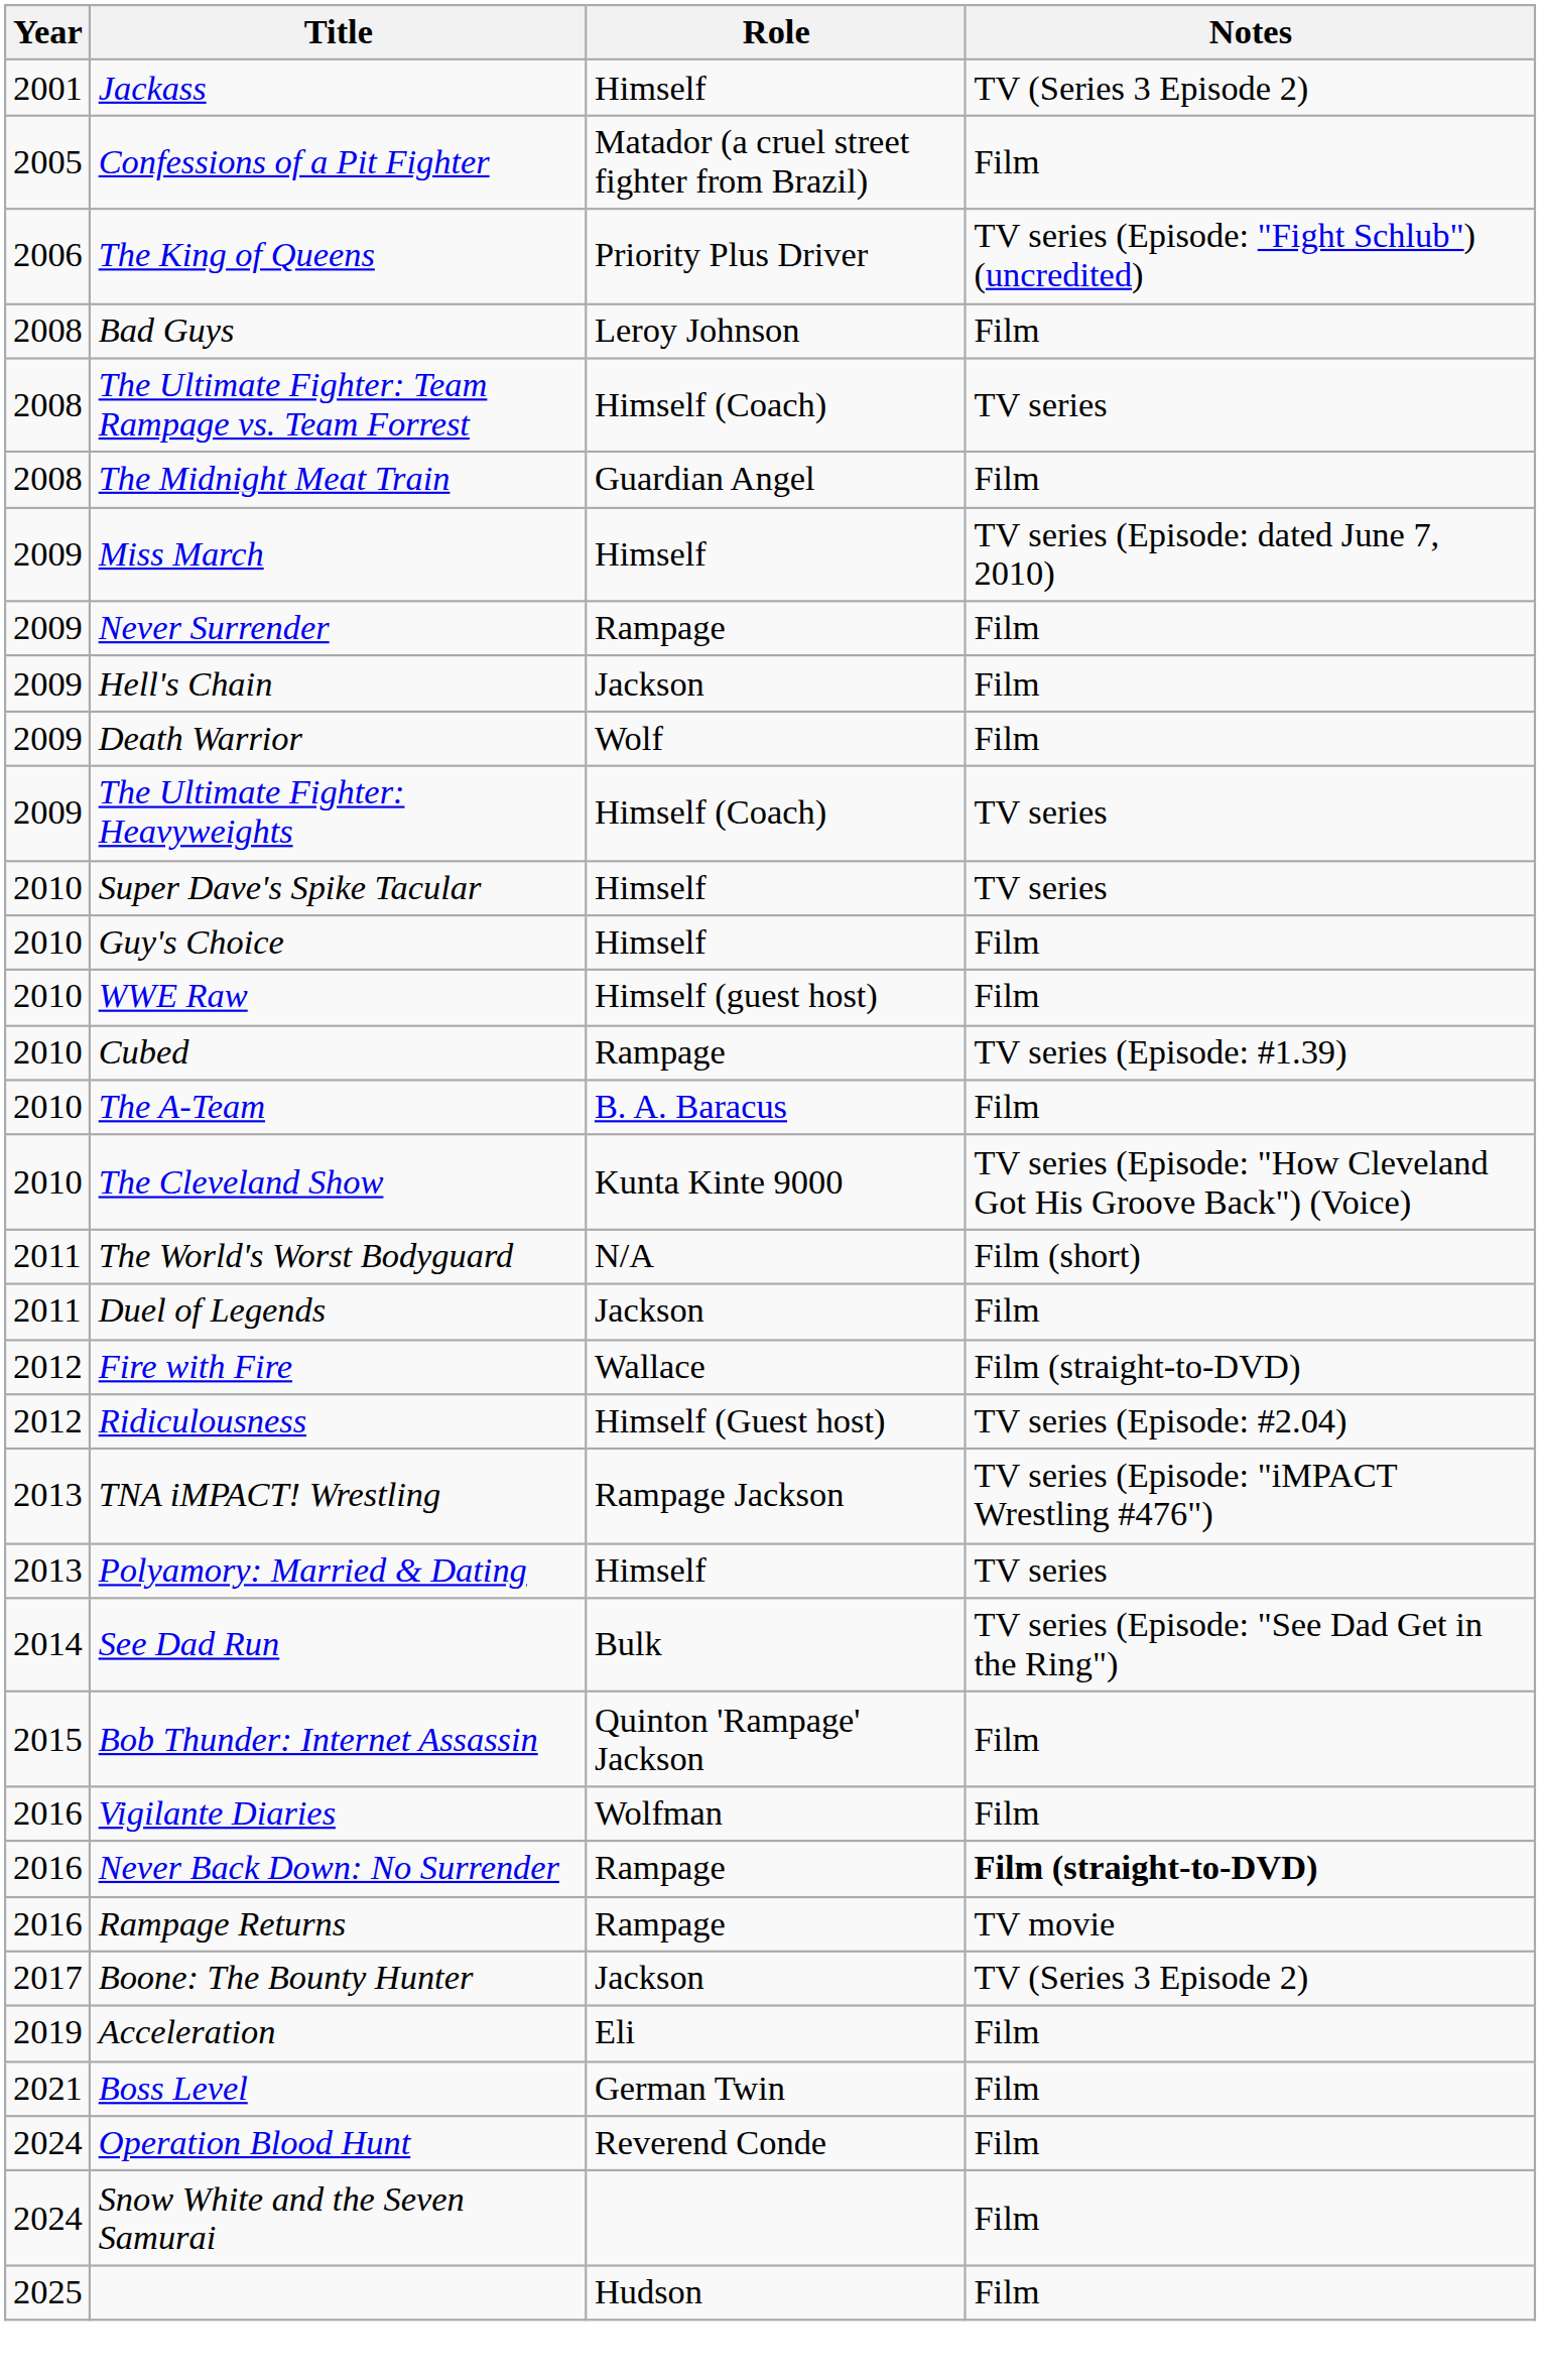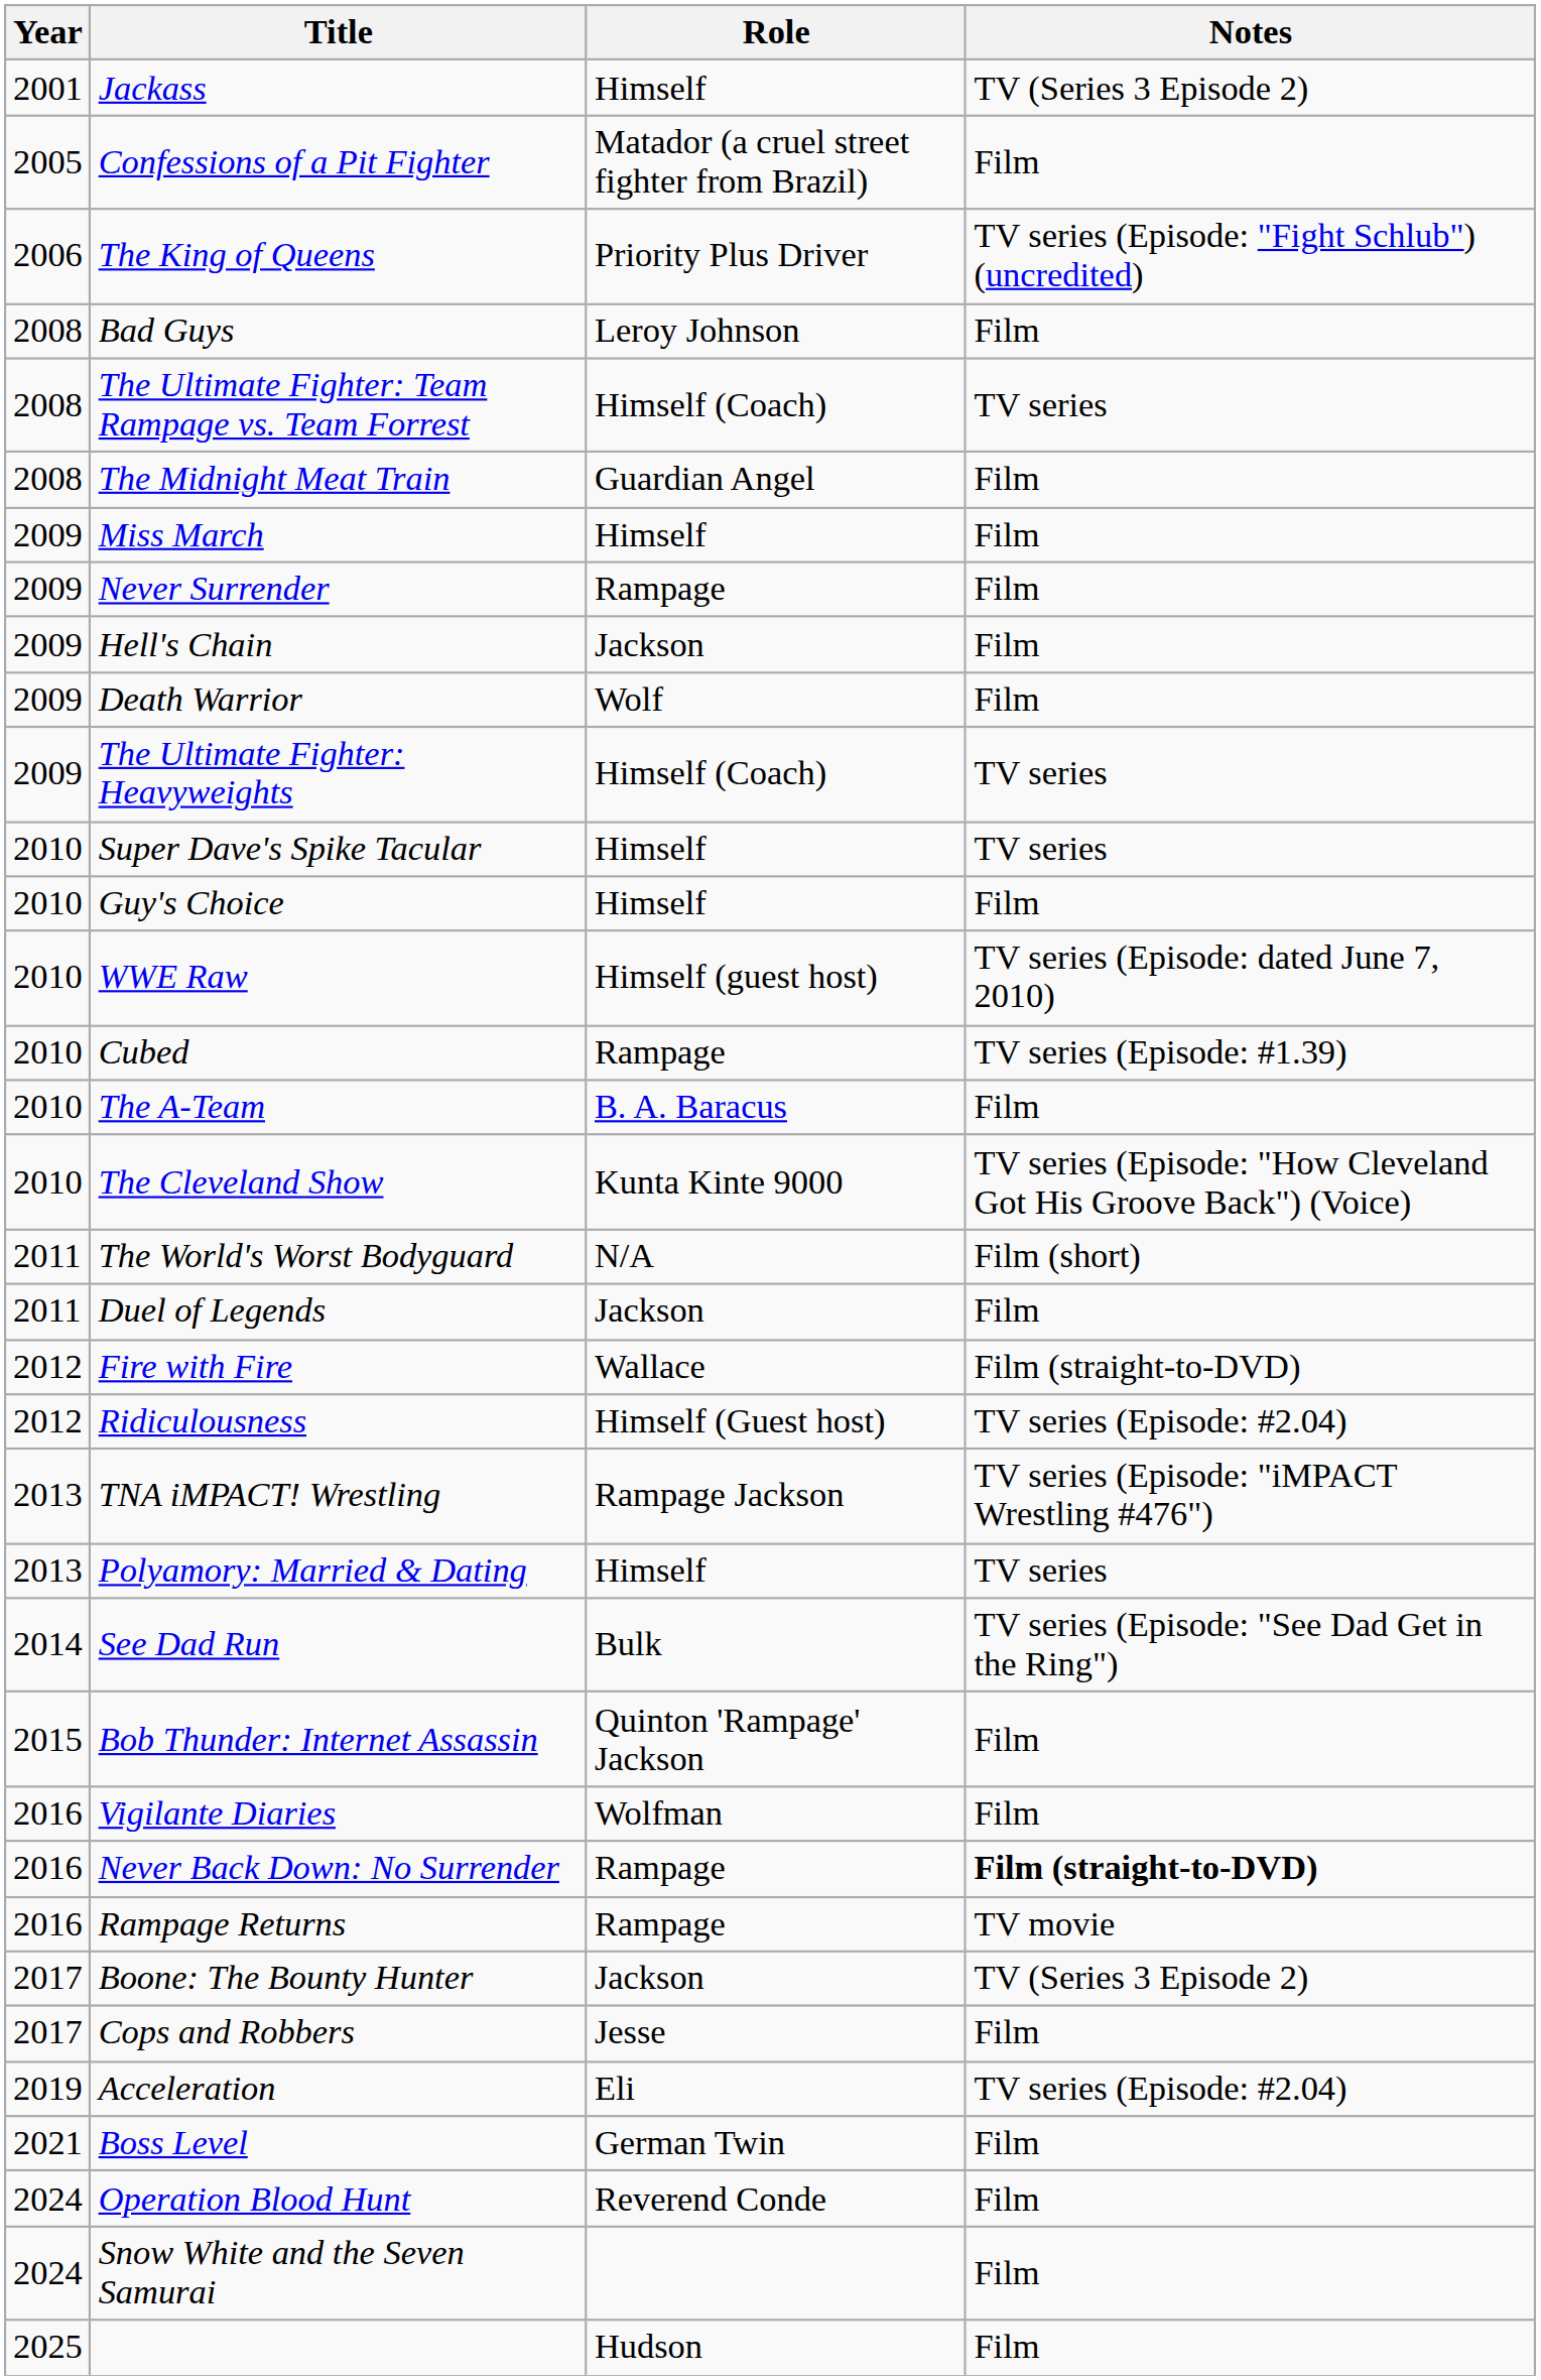 <table class="wikitable sortable" style="width:80%;">
 <tr>
 <th>Year</th>
 <th>Title</th>
 <th>Role</th>
 <th>Notes</th>
 </tr>
 <tr>
 <td>2001</td>
 <td><em><a href='#'>Jackass</a></em></td>
 <td>Himself</td>
 <td>TV (Series 3 Episode 2)</td>
 </tr>
 <tr>
 <td>2005</td>
 <td><em><a href='#'>Confessions of a Pit Fighter</a></em></td>
 <td>Matador (a cruel street fighter from Brazil)</td>
 <td>Film</td>
 </tr>
 <tr>
 <td>2006</td>
 <td><em><a href='#'>The King of Queens</a></em></td>
 <td>Priority Plus Driver</td>
 <td>TV series (Episode: <a href='#'>"Fight Schlub"</a>)(<a href='#'>uncredited</a>)</td>
 </tr>
 <tr>
 <td>2008</td>
 <td><em>Bad Guys</em></td>
 <td>Leroy Johnson</td>
 <td>Film</td>
 </tr>
 <tr>
 <td>2008</td>
 <td><em><a href='#'>The Ultimate Fighter: Team Rampage vs. Team Forrest</a></em></td>
 <td>Himself (Coach)</td>
 <td>TV series</td>
 </tr>
 <tr>
 <td>2008</td>
 <td><em><a href='#'>The Midnight Meat Train</a></em></td>
 <td>Guardian Angel</td>
 <td>Film</td>
 </tr>
 <tr>
 <td>2009</td>
 <td><em><a href='#'>Miss March</a></em></td>
 <td>Himself</td>
-<td>TV series (Episode: dated June 7, 2010)</td>
+<td>Film</td>
 </tr>
 <tr>
 <td>2009</td>
 <td><em><a href='#'>Never Surrender</a></em></td>
 <td>Rampage</td>
 <td>Film</td>
 </tr>
 <tr>
 <td>2009</td>
 <td><em> Hell's Chain</em></td>
 <td>Jackson</td>
 <td>Film</td>
 </tr>
 <tr>
 <td>2009</td>
 <td><em>Death Warrior</em></td>
 <td>Wolf</td>
 <td>Film</td>
 </tr>
 <tr>
 <td>2009</td>
 <td><em><a href='#'>The Ultimate Fighter: Heavyweights</a></em></td>
 <td>Himself (Coach)</td>
 <td>TV series</td>
 </tr>
 <tr>
 <td>2010</td>
 <td><em>Super Dave's Spike Tacular</em></td>
 <td>Himself</td>
 <td>TV series</td>
 </tr>
 <tr>
 <td>2010</td>
 <td><em>Guy's Choice</em></td>
 <td>Himself</td>
 <td>Film</td>
 </tr>
 <tr>
 <td>2010</td>
 <td><em><a href='#'>WWE Raw</a></em></td>
 <td>Himself (guest host)</td>
-<td>Film</td>
+<td>TV series (Episode: dated June 7, 2010)</td>
 </tr>
 <tr>
 <td>2010</td>
 <td><em>Cubed</em></td>
 <td>Rampage</td>
 <td>TV series (Episode: #1.39)</td>
 </tr>
 <tr>
 <td>2010</td>
 <td><em><a href='#'>The A-Team</a></em></td>
 <td><a href='#'>B. A. Baracus</a></td>
 <td>Film</td>
 </tr>
 <tr>
 <td>2010</td>
 <td><em><a href='#'>The Cleveland Show</a></em></td>
 <td>Kunta Kinte 9000</td>
 <td>TV series (Episode: "How Cleveland Got His Groove Back") (Voice)</td>
 </tr>
 <tr>
 <td>2011</td>
 <td><em>The World's Worst Bodyguard</em></td>
 <td>N/A</td>
 <td>Film (short)</td>
 </tr>
 <tr>
 <td>2011</td>
 <td><em>Duel of Legends</em></td>
 <td>Jackson</td>
 <td>Film</td>
 </tr>
 <tr>
 <td>2012</td>
 <td><em><a href='#'>Fire with Fire</a></em></td>
 <td>Wallace</td>
 <td>Film (straight-to-DVD)</td>
 </tr>
 <tr>
 <td>2012</td>
 <td><em><a href='#'>Ridiculousness</a></em></td>
 <td>Himself (Guest host)</td>
 <td>TV series (Episode: #2.04)</td>
 </tr>
 <tr>
 <td>2013</td>
 <td><em>TNA iMPACT! Wrestling</em></td>
 <td>Rampage Jackson</td>
 <td>TV series (Episode: "iMPACT Wrestling #476")</td>
 </tr>
 <tr>
 <td>2013</td>
 <td><em><a href='#'>Polyamory: Married & Dating</a></em></td>
 <td>Himself</td>
 <td>TV series</td>
 </tr>
 <tr>
 <td>2014</td>
 <td><em><a href='#'>See Dad Run</a></em></td>
 <td>Bulk</td>
 <td>TV series (Episode: "See Dad Get in the Ring")</td>
 </tr>
 <tr>
 <td>2015</td>
 <td><em><a href='#'>Bob Thunder: Internet Assassin</a></em></td>
 <td>Quinton 'Rampage' Jackson</td>
 <td>Film</td>
 </tr>
 <tr>
 <td>2016</td>
 <td><em><a href='#'>Vigilante Diaries</a></em></td>
 <td>Wolfman</td>
 <td>Film</td>
 </tr>
 <tr>
 <td>2016</td>
 <td><em><a href='#'>Never Back Down: No Surrender</a></em></td>
 <td>Rampage</td>
 <td><strong>Film (straight-to-DVD)</strong></td>
 </tr>
 <tr>
 <td>2016</td>
 <td><em>Rampage Returns</em></td>
 <td>Rampage</td>
 <td>TV movie</td>
 </tr>
 <tr>
 <td>2017</td>
 <td><em>Boone: The Bounty Hunter</em></td>
 <td>Jackson</td>
 <td>TV (Series 3 Episode 2)</td>
 </tr>
 <tr>
+<td>2017</td>
+<td><em>Cops and Robbers</em></td>
+<td>Jesse</td>
+<td>Film</td>
+</tr>
+<tr>
 <td>2019</td>
 <td><em>Acceleration</em></td>
 <td>Eli</td>
-<td>Film</td>
+<td>TV series (Episode: #2.04)</td>
 </tr>
 <tr>
 <td>2021</td>
 <td><em><a href='#'>Boss Level</a></em></td>
 <td>German Twin</td>
 <td>Film</td>
 </tr>
 <tr>
 <td>2024</td>
 <td><em><a href='#'>Operation Blood Hunt</a></em></td>
 <td>Reverend Conde</td>
 <td>Film</td>
 </tr>
 <tr>
 <td>2024</td>
 <td><em>Snow White and the Seven Samurai</em></td>
 <td></td>
 <td>Film</td>
 </tr>
 <tr>
 <td>2025</td>
 <td><em></em></td>
 <td>Hudson</td>
 <td>Film</td>
 </tr>
 </table>
